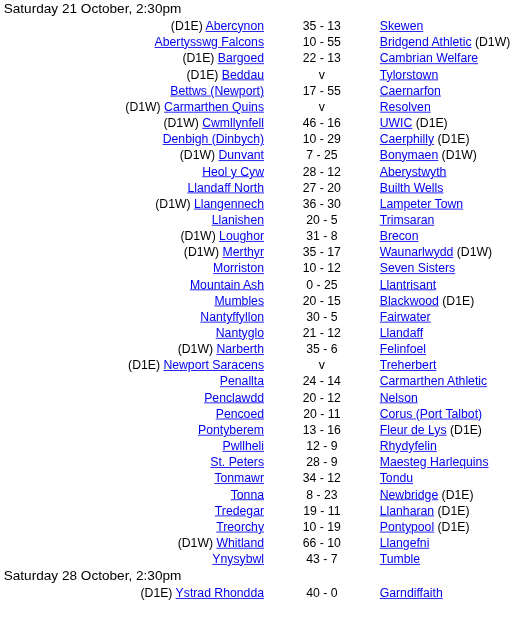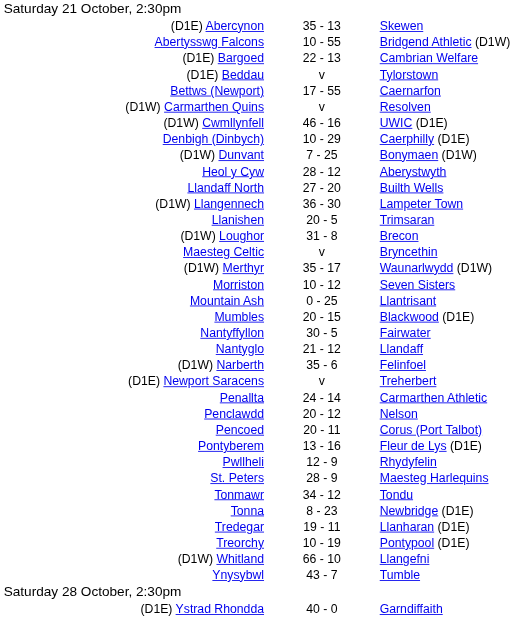 <table style="width:70%;" cellspacing="1">
 <tr>
 <th width=35%></th>
 <th width=15%></th>
 <th></th>
 </tr>
 <tr>
 <td>Saturday 21 October, 2:30pm</td>
 </tr>
 <tr style=font-size:90%>
 <td align=right>(D1E) <a href='#'>Abercynon</a></td>
 <td align=center>35 - 13</td>
 <td><a href='#'>Skewen</a></td>
 </tr>
 <tr style=font-size:90%>
 <td align=right><a href='#'>Abertysswg Falcons</a></td>
 <td align=center>10 - 55</td>
 <td><a href='#'>Bridgend Athletic</a> (D1W)</td>
 </tr>
 <tr style=font-size:90%>
 <td align=right>(D1E) <a href='#'>Bargoed</a></td>
 <td align=center>22 - 13</td>
 <td><a href='#'>Cambrian Welfare</a></td>
 </tr>
 <tr style=font-size:90%>
 <td align=right>(D1E) <a href='#'>Beddau</a></td>
 <td align=center>v</td>
 <td><a href='#'>Tylorstown</a></td>
 </tr>
 <tr style=font-size:90%>
 <td align=right><a href='#'>Bettws (Newport)</a></td>
 <td align=center>17 - 55</td>
 <td><a href='#'>Caernarfon</a></td>
 </tr>
 <tr style=font-size:90%>
 <td align=right>(D1W) <a href='#'>Carmarthen Quins</a></td>
 <td align=center>v</td>
 <td><a href='#'>Resolven</a></td>
 </tr>
 <tr style=font-size:90%>
 <td align=right>(D1W) <a href='#'>Cwmllynfell</a></td>
 <td align=center>46 - 16</td>
 <td><a href='#'>UWIC</a> (D1E)</td>
 </tr>
 <tr style=font-size:90%>
 <td align=right><a href='#'>Denbigh (Dinbych)</a></td>
 <td align=center>10 - 29</td>
 <td><a href='#'>Caerphilly</a> (D1E)</td>
 </tr>
 <tr style=font-size:90%>
 <td align=right>(D1W) <a href='#'>Dunvant</a></td>
 <td align=center>7 - 25</td>
 <td><a href='#'>Bonymaen</a> (D1W)</td>
 </tr>
 <tr style=font-size:90%>
 <td align=right><a href='#'>Heol y Cyw</a></td>
 <td align=center>28 - 12</td>
 <td><a href='#'>Aberystwyth</a></td>
 </tr>
 <tr style=font-size:90%>
 <td align=right><a href='#'>Llandaff North</a></td>
 <td align=center>27 - 20</td>
 <td><a href='#'>Builth Wells</a></td>
 </tr>
 <tr style=font-size:90%>
 <td align=right>(D1W) <a href='#'>Llangennech</a></td>
 <td align=center>36 - 30</td>
 <td><a href='#'>Lampeter Town</a></td>
 </tr>
 <tr style=font-size:90%>
 <td align=right><a href='#'>Llanishen</a></td>
 <td align=center>20 - 5</td>
 <td><a href='#'>Trimsaran</a></td>
 </tr>
 <tr style=font-size:90%>
 <td align=right>(D1W) <a href='#'>Loughor</a></td>
 <td align=center>31 - 8</td>
 <td><a href='#'>Brecon</a></td>
+</tr>
+<tr style=font-size:90%>
+<td align=right><a href='#'>Maesteg Celtic</a></td>
+<td align=center>v</td>
+<td><a href='#'>Bryncethin</a></td>
 </tr>
 <tr style=font-size:90%>
 <td align=right>(D1W) <a href='#'>Merthyr</a></td>
 <td align=center>35 - 17</td>
 <td><a href='#'>Waunarlwydd</a> (D1W)</td>
 </tr>
 <tr style=font-size:90%>
 <td align=right><a href='#'>Morriston</a></td>
 <td align=center>10 - 12</td>
 <td><a href='#'>Seven Sisters</a></td>
 </tr>
 <tr style=font-size:90%>
 <td align=right><a href='#'>Mountain Ash</a></td>
 <td align=center>0 - 25</td>
 <td><a href='#'>Llantrisant</a></td>
 </tr>
 <tr style=font-size:90%>
 <td align=right><a href='#'>Mumbles</a></td>
 <td align=center>20 - 15</td>
 <td><a href='#'>Blackwood</a> (D1E)</td>
 </tr>
 <tr style=font-size:90%>
 <td align=right><a href='#'>Nantyffyllon</a></td>
 <td align=center>30 - 5</td>
 <td><a href='#'>Fairwater</a></td>
 </tr>
 <tr style=font-size:90%>
 <td align=right><a href='#'>Nantyglo</a></td>
 <td align=center>21 - 12</td>
 <td><a href='#'>Llandaff</a></td>
 </tr>
 <tr style=font-size:90%>
 <td align=right>(D1W) <a href='#'>Narberth</a></td>
 <td align=center>35 - 6</td>
 <td><a href='#'>Felinfoel</a></td>
 </tr>
 <tr style=font-size:90%>
 <td align=right>(D1E) <a href='#'>Newport Saracens</a></td>
 <td align=center>v</td>
 <td><a href='#'>Treherbert</a></td>
 </tr>
 <tr style=font-size:90%>
 <td align=right><a href='#'>Penallta</a></td>
 <td align=center>24 - 14</td>
 <td><a href='#'>Carmarthen Athletic</a></td>
 </tr>
 <tr style=font-size:90%>
 <td align=right><a href='#'>Penclawdd</a></td>
 <td align=center>20 - 12</td>
 <td><a href='#'>Nelson</a></td>
 </tr>
 <tr style=font-size:90%>
 <td align=right><a href='#'>Pencoed</a></td>
 <td align=center>20 - 11</td>
 <td><a href='#'>Corus (Port Talbot)</a></td>
 </tr>
 <tr style=font-size:90%>
 <td align=right><a href='#'>Pontyberem</a></td>
 <td align=center>13 - 16</td>
 <td><a href='#'>Fleur de Lys</a> (D1E)</td>
 </tr>
 <tr style=font-size:90%>
 <td align=right><a href='#'>Pwllheli</a></td>
 <td align=center>12 - 9</td>
 <td><a href='#'>Rhydyfelin</a></td>
 </tr>
 <tr style=font-size:90%>
 <td align=right><a href='#'>St. Peters</a></td>
 <td align=center>28 - 9</td>
 <td><a href='#'>Maesteg Harlequins</a></td>
 </tr>
 <tr style=font-size:90%>
 <td align=right><a href='#'>Tonmawr</a></td>
 <td align=center>34 - 12</td>
 <td><a href='#'>Tondu</a></td>
 </tr>
 <tr style=font-size:90%>
 <td align=right><a href='#'>Tonna</a></td>
 <td align=center>8 - 23</td>
 <td><a href='#'>Newbridge</a> (D1E)</td>
 </tr>
 <tr style=font-size:90%>
 <td align=right><a href='#'>Tredegar</a></td>
 <td align=center>19 - 11</td>
 <td><a href='#'>Llanharan</a> (D1E)</td>
 </tr>
 <tr style=font-size:90%>
 <td align=right><a href='#'>Treorchy</a></td>
 <td align=center>10 - 19</td>
 <td><a href='#'>Pontypool</a> (D1E)</td>
 </tr>
 <tr style=font-size:90%>
 <td align=right>(D1W) <a href='#'>Whitland</a></td>
 <td align=center>66 - 10</td>
 <td><a href='#'>Llangefni</a></td>
 </tr>
 <tr style=font-size:90%>
 <td align=right><a href='#'>Ynysybwl</a></td>
 <td align=center>43 - 7</td>
 <td><a href='#'>Tumble</a></td>
 </tr>
 <tr>
 <td>Saturday 28 October, 2:30pm</td>
 </tr>
 <tr style=font-size:90%>
 <td align=right>(D1E) <a href='#'>Ystrad Rhondda</a></td>
 <td align=center>40 - 0</td>
 <td><a href='#'>Garndiffaith</a></td>
 </tr>
 </table>
